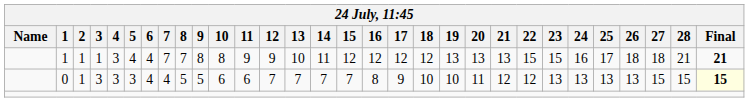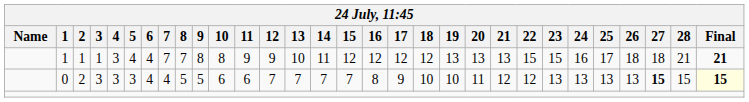 <table class=wikitable style="text-align:center; width: 55%">
 <tr>
 <th colspan=34><em>24 July, 11:45</em></th>
 </tr>
 <tr>
 <th>Name</th>
 <th>1</th>
 <th>2</th>
 <th>3</th>
 <th>4</th>
 <th>5</th>
 <th>6</th>
 <th>7</th>
 <th>8</th>
 <th>9</th>
 <th>10</th>
 <th>11</th>
 <th>12</th>
 <th>13</th>
 <th>14</th>
 <th>15</th>
 <th>16</th>
 <th>17</th>
 <th>18</th>
 <th>19</th>
 <th>20</th>
 <th>21</th>
 <th>22</th>
 <th>23</th>
 <th>24</th>
 <th>25</th>
 <th>26</th>
 <th>27</th>
 <th>28</th>
 <th>Final</th>
 </tr>
 <tr>
 <td align=left><strong></strong></td>
 <td>1</td>
 <td>1</td>
 <td>1</td>
 <td>3</td>
 <td>4</td>
 <td>4</td>
 <td>7</td>
 <td>7</td>
 <td>8</td>
 <td>8</td>
 <td>9</td>
 <td>9</td>
 <td>10</td>
 <td>11</td>
 <td>12</td>
 <td>12</td>
 <td>12</td>
 <td>12</td>
 <td>13</td>
 <td>13</td>
 <td>13</td>
 <td>15</td>
 <td>15</td>
 <td>16</td>
 <td>17</td>
 <td>18</td>
 <td>18</td>
 <td>21</td>
 <td><strong>21</strong></td>
 </tr>
 <tr>
 <td align=left></td>
 <td>0</td>
-<td>1</td>
+<td>2</td>
 <td>3</td>
 <td>3</td>
 <td>3</td>
 <td>4</td>
 <td>4</td>
 <td>5</td>
 <td>5</td>
 <td>6</td>
 <td>6</td>
 <td>7</td>
 <td>7</td>
 <td>7</td>
 <td>7</td>
 <td>8</td>
 <td>9</td>
 <td>10</td>
 <td>10</td>
 <td>11</td>
 <td>12</td>
 <td>12</td>
 <td>13</td>
 <td>13</td>
 <td>13</td>
 <td>13</td>
-<td>15</td>
+<td><strong>15</strong></td>
 <td>15</td>
 <td style="background: lightyellow;"><strong>15</strong></td>
 </tr>
 <tr>
 <td colspan=34></td>
 </tr>
 </table>
